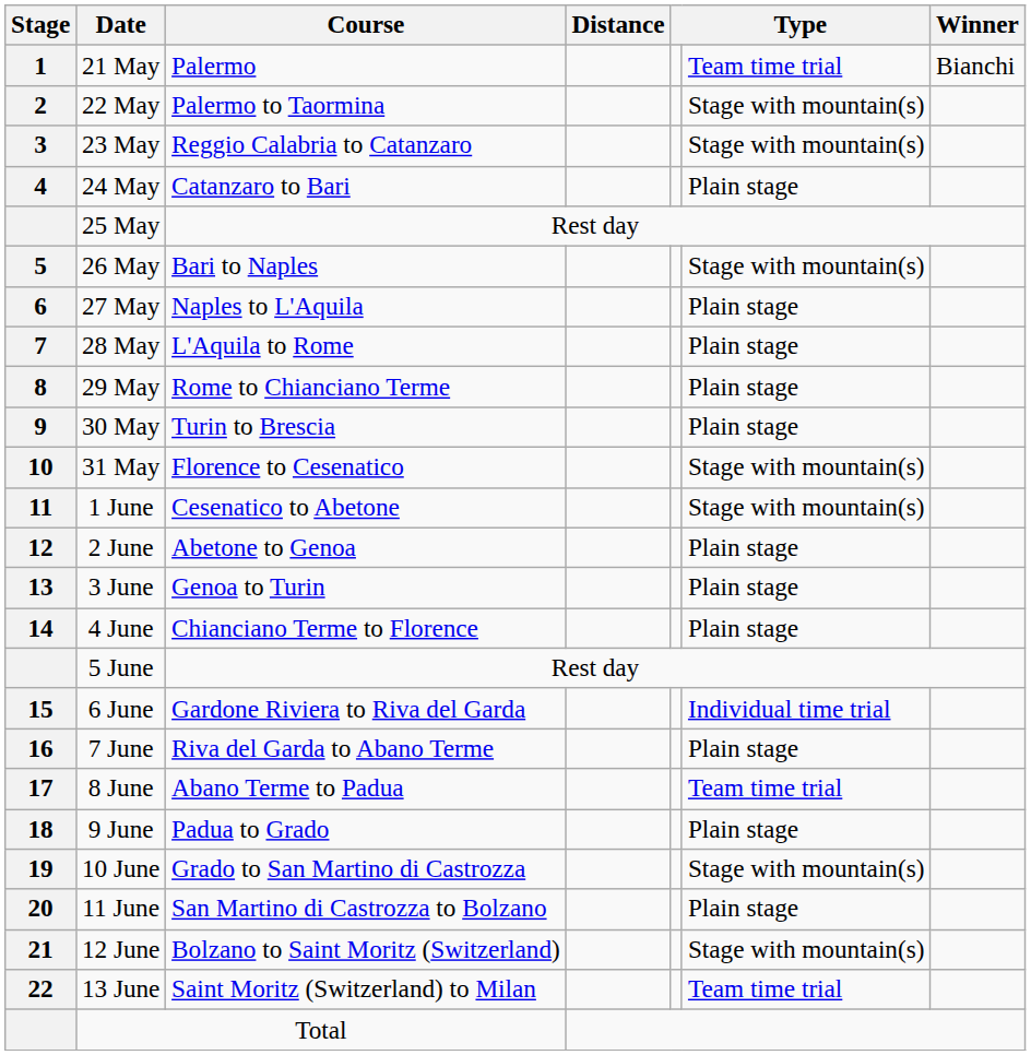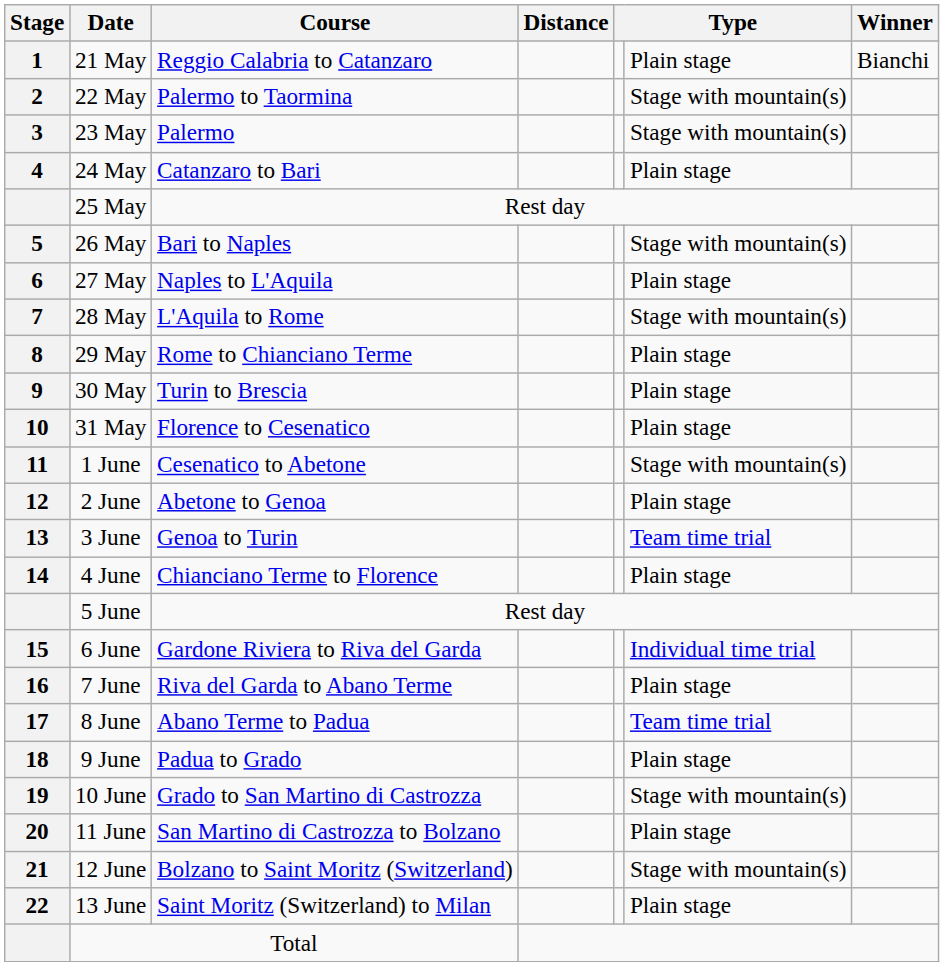 <table class="wikitable">
 <tr style="background:#efefef;">
 <th>Stage</th>
 <th>Date</th>
 <th>Course</th>
 <th>Distance</th>
 <th colspan="2">Type</th>
 <th>Winner</th>
 </tr>
 <tr>
 <th style="text-align:center">1</th>
 <td style="text-align:center;">21 May</td>
-<td><a href='#'>Palermo</a></td>
+<td><a href='#'>Reggio Calabria</a> to <a href='#'>Catanzaro</a></td>
 <td style="text-align:center;"></td>
 <td style="text-align:center;"></td>
-<td><a href='#'>Team time trial</a></td>
+<td>Plain stage</td>
 <td>Bianchi</td>
 </tr>
 <tr>
 <th style="text-align:center">2</th>
 <td style="text-align:center;">22 May</td>
 <td><a href='#'>Palermo</a> to <a href='#'>Taormina</a></td>
 <td style="text-align:center;"></td>
 <td style="text-align:center;"></td>
 <td>Stage with mountain(s)</td>
 <td></td>
 </tr>
 <tr>
 <th style="text-align:center">3</th>
 <td style="text-align:center;">23 May</td>
-<td><a href='#'>Reggio Calabria</a> to <a href='#'>Catanzaro</a></td>
+<td><a href='#'>Palermo</a></td>
 <td style="text-align:center;"></td>
 <td style="text-align:center;"></td>
 <td>Stage with mountain(s)</td>
 <td></td>
 </tr>
 <tr>
 <th style="text-align:center">4</th>
 <td style="text-align:center;">24 May</td>
 <td><a href='#'>Catanzaro</a> to <a href='#'>Bari</a></td>
 <td style="text-align:center;"></td>
 <td style="text-align:center;"></td>
 <td>Plain stage</td>
 <td></td>
 </tr>
 <tr>
 <th></th>
 <td align="center">25 May</td>
 <td colspan="5" align=center>Rest day</td>
 </tr>
 <tr>
 <th style="text-align:center">5</th>
 <td style="text-align:center;">26 May</td>
 <td><a href='#'>Bari</a> to <a href='#'>Naples</a></td>
 <td style="text-align:center;"></td>
 <td style="text-align:center;"></td>
 <td>Stage with mountain(s)</td>
 <td></td>
 </tr>
 <tr>
 <th style="text-align:center">6</th>
 <td style="text-align:center;">27 May</td>
 <td><a href='#'>Naples</a> to <a href='#'>L'Aquila</a></td>
 <td style="text-align:center;"></td>
 <td style="text-align:center;"></td>
 <td>Plain stage</td>
 <td></td>
 </tr>
 <tr>
 <th style="text-align:center">7</th>
 <td style="text-align:center;">28 May</td>
 <td><a href='#'>L'Aquila</a> to <a href='#'>Rome</a></td>
 <td style="text-align:center;"></td>
 <td style="text-align:center;"></td>
-<td>Plain stage</td>
+<td>Stage with mountain(s)</td>
 <td></td>
 </tr>
 <tr>
 <th style="text-align:center">8</th>
 <td style="text-align:center;">29 May</td>
 <td><a href='#'>Rome</a> to <a href='#'>Chianciano Terme</a></td>
 <td style="text-align:center;"></td>
 <td style="text-align:center;"></td>
 <td>Plain stage</td>
 <td></td>
 </tr>
 <tr>
 <th style="text-align:center">9</th>
 <td style="text-align:center;">30 May</td>
 <td><a href='#'>Turin</a> to <a href='#'>Brescia</a></td>
 <td style="text-align:center;"></td>
 <td style="text-align:center;"></td>
 <td>Plain stage</td>
 <td></td>
 </tr>
 <tr>
 <th style="text-align:center">10</th>
 <td style="text-align:center;">31 May</td>
 <td><a href='#'>Florence</a> to <a href='#'>Cesenatico</a></td>
 <td style="text-align:center;"></td>
 <td style="text-align:center;"></td>
-<td>Stage with mountain(s)</td>
+<td>Plain stage</td>
 <td></td>
 </tr>
 <tr>
 <th style="text-align:center">11</th>
 <td style="text-align:center;">1 June</td>
 <td><a href='#'>Cesenatico</a> to <a href='#'>Abetone</a></td>
 <td style="text-align:center;"></td>
 <td style="text-align:center;"></td>
 <td>Stage with mountain(s)</td>
 <td></td>
 </tr>
 <tr>
 <th style="text-align:center">12</th>
 <td style="text-align:center;">2 June</td>
 <td><a href='#'>Abetone</a> to <a href='#'>Genoa</a></td>
 <td style="text-align:center;"></td>
 <td style="text-align:center;"></td>
 <td>Plain stage</td>
 <td></td>
 </tr>
 <tr>
 <th style="text-align:center">13</th>
 <td style="text-align:center;">3 June</td>
 <td><a href='#'>Genoa</a> to <a href='#'>Turin</a></td>
 <td style="text-align:center;"></td>
 <td style="text-align:center;"></td>
-<td>Plain stage</td>
+<td><a href='#'>Team time trial</a></td>
 <td></td>
 </tr>
 <tr>
 <th style="text-align:center">14</th>
 <td style="text-align:center;">4 June</td>
 <td><a href='#'>Chianciano Terme</a> to <a href='#'>Florence</a></td>
 <td style="text-align:center;"></td>
 <td style="text-align:center;"></td>
 <td>Plain stage</td>
 <td></td>
 </tr>
 <tr>
 <th></th>
 <td align="center">5 June</td>
 <td colspan="5" align=center>Rest day</td>
 </tr>
 <tr>
 <th style="text-align:center">15</th>
 <td style="text-align:center;">6 June</td>
 <td><a href='#'>Gardone Riviera</a> to <a href='#'>Riva del Garda</a></td>
 <td style="text-align:center;"></td>
 <td style="text-align:center;"></td>
 <td><a href='#'>Individual time trial</a></td>
 <td></td>
 </tr>
 <tr>
 <th style="text-align:center">16</th>
 <td style="text-align:center;">7 June</td>
 <td><a href='#'>Riva del Garda</a> to <a href='#'>Abano Terme</a></td>
 <td style="text-align:center;"></td>
 <td style="text-align:center;"></td>
 <td>Plain stage</td>
 <td></td>
 </tr>
 <tr>
 <th style="text-align:center">17</th>
 <td style="text-align:center;">8 June</td>
 <td><a href='#'>Abano Terme</a> to <a href='#'>Padua</a></td>
 <td style="text-align:center;"></td>
 <td style="text-align:center;"></td>
 <td><a href='#'>Team time trial</a></td>
 <td></td>
 </tr>
 <tr>
 <th style="text-align:center">18</th>
 <td style="text-align:center;">9 June</td>
 <td><a href='#'>Padua</a> to <a href='#'>Grado</a></td>
 <td style="text-align:center;"></td>
 <td style="text-align:center;"></td>
 <td>Plain stage</td>
 <td></td>
 </tr>
 <tr>
 <th style="text-align:center">19</th>
 <td style="text-align:center;">10 June</td>
 <td><a href='#'>Grado</a> to <a href='#'>San Martino di Castrozza</a></td>
 <td style="text-align:center;"></td>
 <td style="text-align:center;"></td>
 <td>Stage with mountain(s)</td>
 <td></td>
 </tr>
 <tr>
 <th style="text-align:center">20</th>
 <td style="text-align:center;">11 June</td>
 <td><a href='#'>San Martino di Castrozza</a> to <a href='#'>Bolzano</a></td>
 <td style="text-align:center;"></td>
 <td style="text-align:center;"></td>
 <td>Plain stage</td>
 <td></td>
 </tr>
 <tr>
 <th style="text-align:center">21</th>
 <td style="text-align:center;">12 June</td>
 <td><a href='#'>Bolzano</a> to <a href='#'>Saint Moritz</a> (<a href='#'>Switzerland</a>)</td>
 <td style="text-align:center;"></td>
 <td style="text-align:center;"></td>
 <td>Stage with mountain(s)</td>
 <td></td>
 </tr>
 <tr>
 <th style="text-align:center">22</th>
 <td style="text-align:center;">13 June</td>
 <td><a href='#'>Saint Moritz</a> (Switzerland) to <a href='#'>Milan</a></td>
 <td style="text-align:center;"></td>
 <td style="text-align:center;"></td>
-<td><a href='#'>Team time trial</a></td>
+<td>Plain stage</td>
 <td></td>
 </tr>
 <tr>
 <th></th>
 <td colspan="2" align=center>Total</td>
 <td colspan="4" align="center"></td>
 </tr>
 <tr>
 </tr>
 </table>
